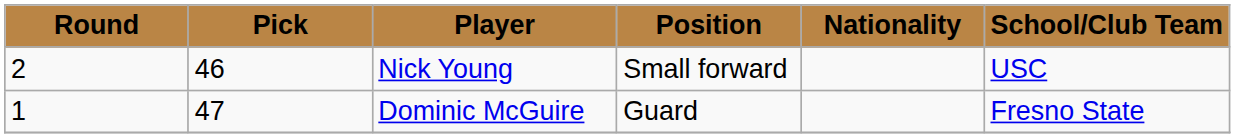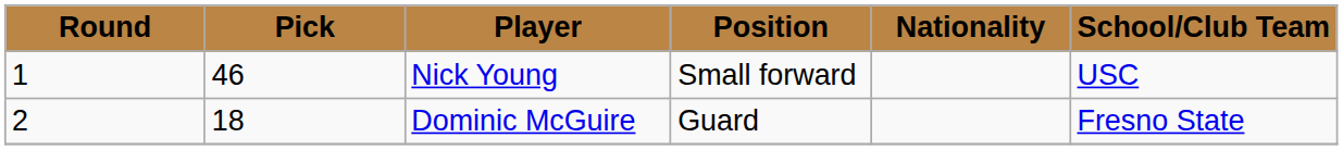 <table class="wikitable sortable sortable">
 <tr>
 <th style="background:#BA8545;" width="15%">Round</th>
 <th style="background:#BA8545;" width="15%">Pick</th>
 <th style="background:#BA8545;" width="20%">Player</th>
 <th style="background:#BA8545;" width="15%">Position</th>
 <th style="background:#BA8545;" width="15%">Nationality</th>
 <th style="background:#BA8545;" width="20%">School/Club Team</th>
 </tr>
 <tr>
-<td>2</td>
+<td>1</td>
 <td>46</td>
 <td><a href='#'>Nick Young</a></td>
 <td>Small forward</td>
 <td></td>
 <td><a href='#'>USC</a></td>
 </tr>
 <tr>
-<td>1</td>
-<td>47</td>
+<td>2</td>
+<td>18</td>
 <td><a href='#'>Dominic McGuire</a></td>
 <td>Guard</td>
 <td></td>
 <td><a href='#'>Fresno State</a></td>
 </tr>
 <tr>
 </tr>
 </table>
